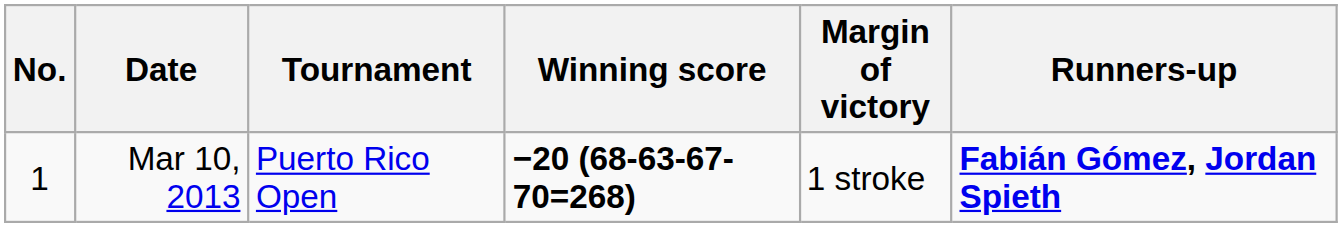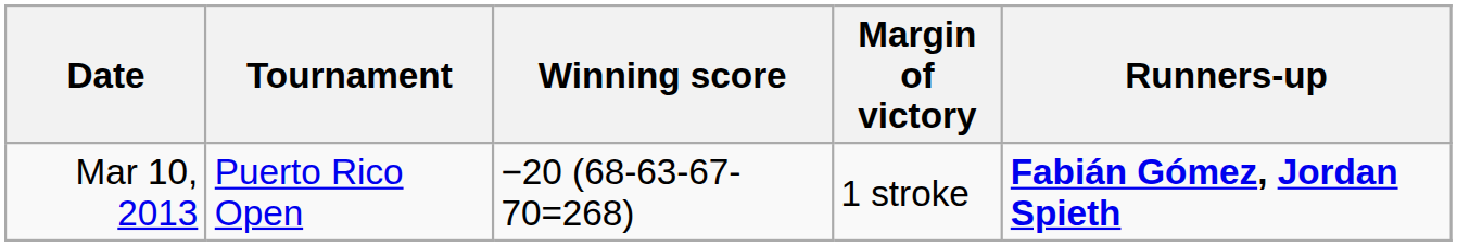 <table class="wikitable" style="font-size:95%;">
 <tr>
-<th>No.</th>
 <th>Date</th>
 <th>Tournament</th>
 <th>Winning score</th>
 <th>Margin of<br>victory</th>
 <th>Runners-up</th>
 </tr>
 <tr>
-<td align=center>1</td>
 <td align=right>Mar 10, <a href='#'>2013</a></td>
 <td><a href='#'>Puerto Rico Open</a></td>
-<td><strong>−20 (68-63-67-70=268)</strong></td>
+<td>−20 (68-63-67-70=268)</td>
 <td>1 stroke</td>
 <td><strong> <a href='#'>Fabián Gómez</a>,  <a href='#'>Jordan Spieth</a></strong></td>
 </tr>
 </table>
